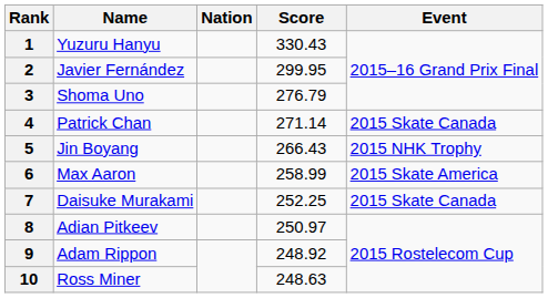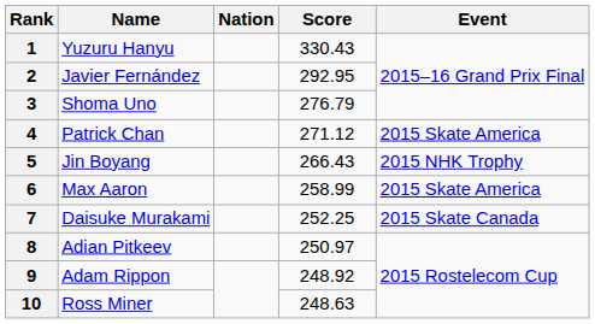 <table class="wikitable sortable">
 <tr>
 <th>Rank</th>
 <th>Name</th>
 <th>Nation</th>
 <th style="width:80px;">Score</th>
 <th>Event</th>
 </tr>
 <tr>
 <th>1</th>
 <td><a href='#'>Yuzuru Hanyu</a></td>
 <td></td>
 <td style="text-align:center;">330.43</td>
 <td rowspan="3"><a href='#'>2015–16 Grand Prix Final</a></td>
 </tr>
 <tr>
 <th>2</th>
 <td><a href='#'>Javier Fernández</a></td>
 <td></td>
-<td style="text-align:center;">299.95</td>
+<td style="text-align:center;">292.95</td>
 </tr>
 <tr>
 <th>3</th>
 <td><a href='#'>Shoma Uno</a></td>
 <td></td>
 <td style="text-align:center;">276.79</td>
 </tr>
 <tr>
 <th>4</th>
 <td><a href='#'>Patrick Chan</a></td>
 <td></td>
-<td style="text-align:center;">271.14</td>
-<td><a href='#'>2015 Skate Canada</a></td>
+<td style="text-align:center;">271.12</td>
+<td><a href='#'>2015 Skate America</a></td>
 </tr>
 <tr>
 <th>5</th>
 <td><a href='#'>Jin Boyang</a></td>
 <td></td>
 <td style="text-align:center;">266.43</td>
 <td><a href='#'>2015 NHK Trophy</a></td>
 </tr>
 <tr>
 <th>6</th>
 <td><a href='#'>Max Aaron</a></td>
 <td></td>
 <td style="text-align:center;">258.99</td>
 <td><a href='#'>2015 Skate America</a></td>
 </tr>
 <tr>
 <th>7</th>
 <td><a href='#'>Daisuke Murakami</a></td>
 <td></td>
 <td style="text-align:center;">252.25</td>
 <td><a href='#'>2015 Skate Canada</a></td>
 </tr>
 <tr>
 <th>8</th>
 <td><a href='#'>Adian Pitkeev</a></td>
 <td></td>
 <td style="text-align:center;">250.97</td>
 <td rowspan="3"><a href='#'>2015 Rostelecom Cup</a></td>
 </tr>
 <tr>
 <th>9</th>
 <td><a href='#'>Adam Rippon</a></td>
 <td rowspan="2"></td>
 <td style="text-align:center;">248.92</td>
 </tr>
 <tr>
 <th>10</th>
 <td><a href='#'>Ross Miner</a></td>
 <td style="text-align:center;">248.63</td>
 </tr>
 </table>
